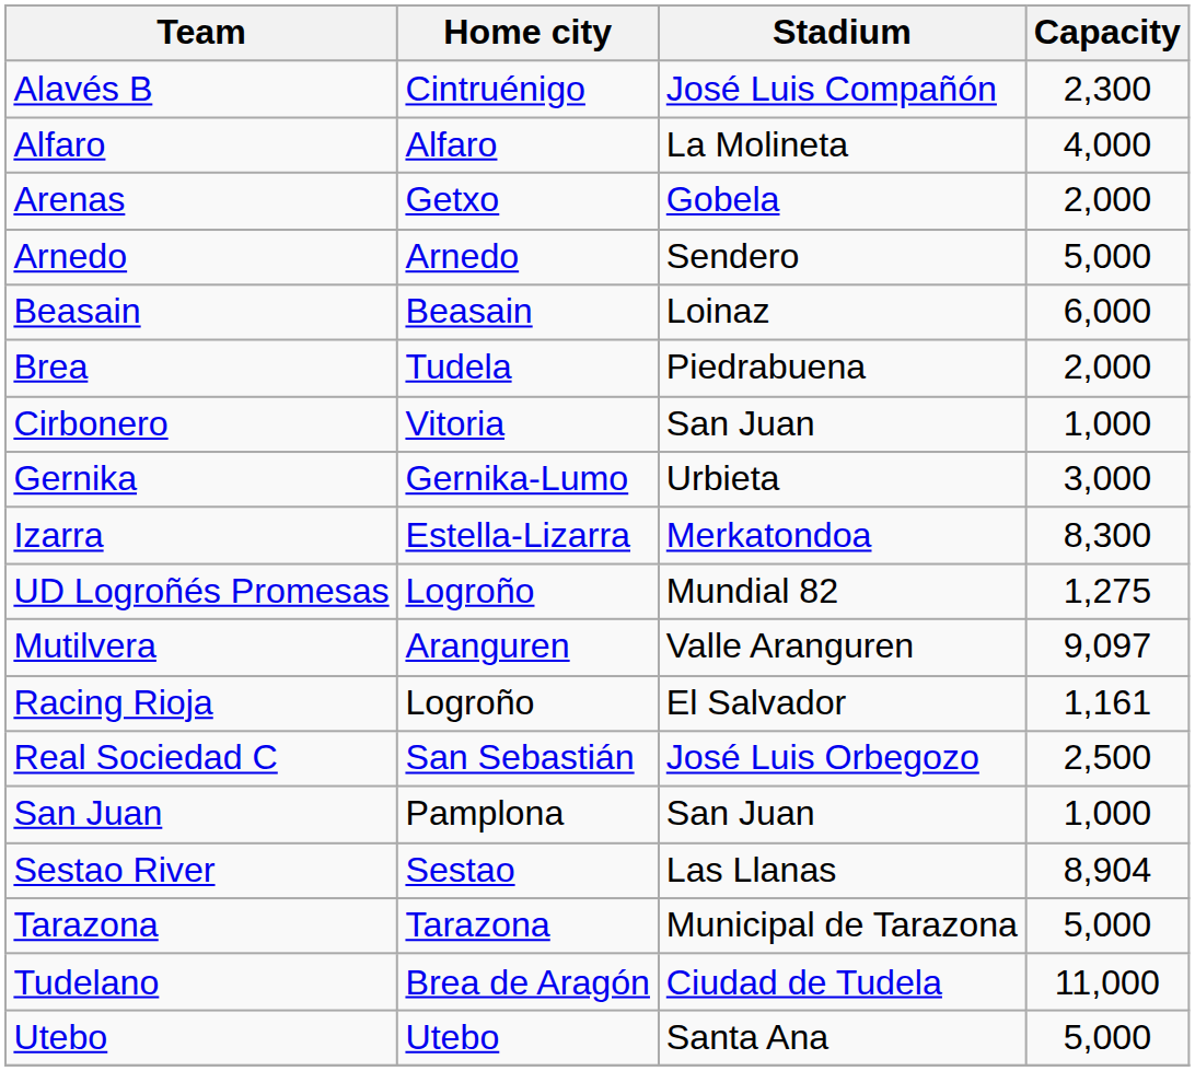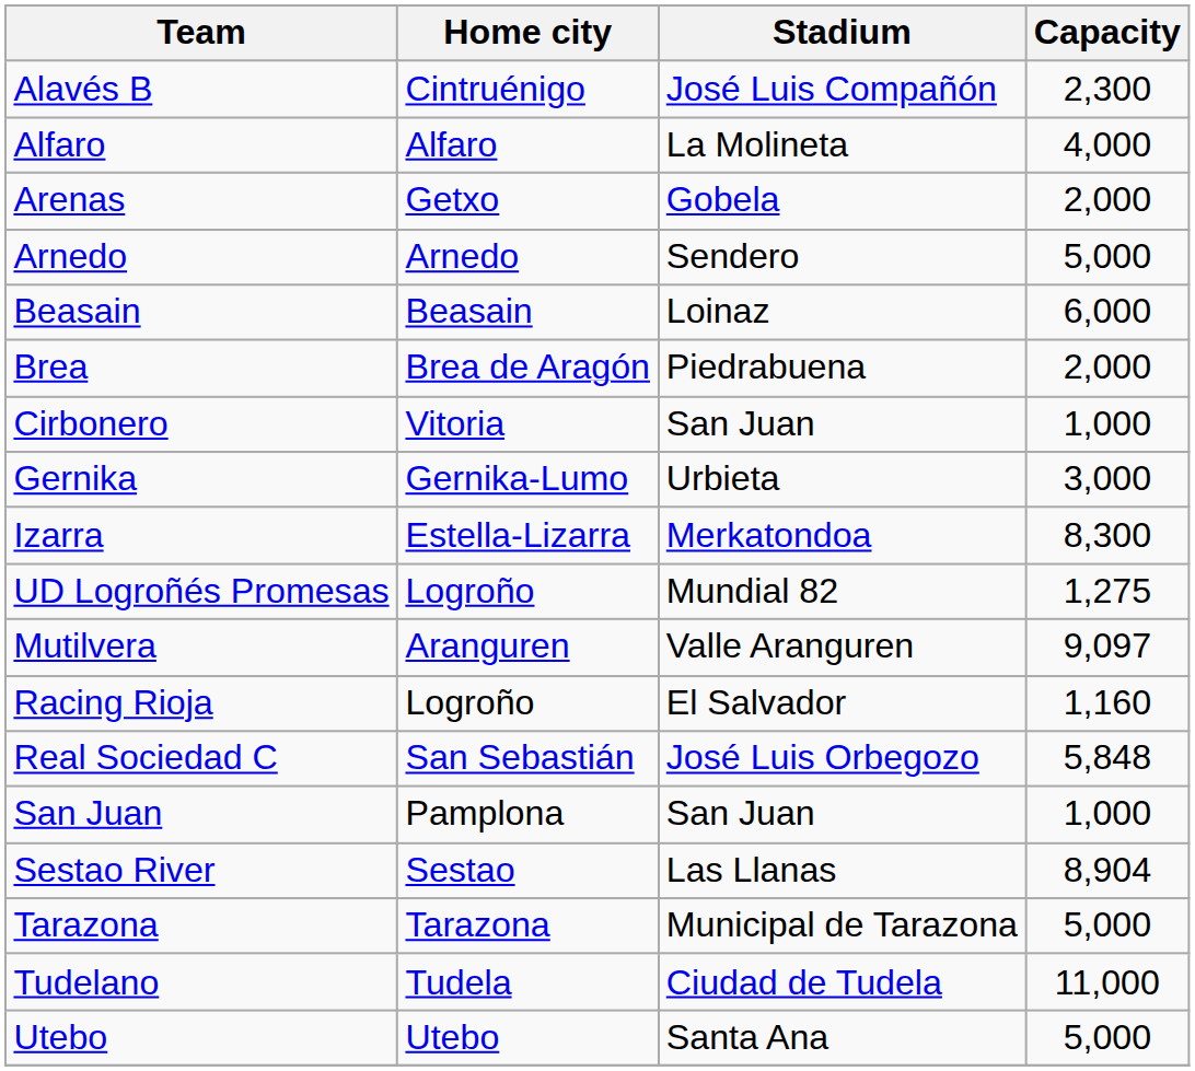 <table class="wikitable sortable">
 <tr>
 <th>Team</th>
 <th>Home city</th>
 <th>Stadium</th>
 <th>Capacity</th>
 </tr>
 <tr>
 <td><a href='#'>Alavés B</a></td>
 <td><a href='#'>Cintruénigo</a></td>
 <td><a href='#'>José Luis Compañón</a></td>
 <td align=center>2,300</td>
 </tr>
 <tr>
 <td><a href='#'>Alfaro</a></td>
 <td><a href='#'>Alfaro</a></td>
 <td>La Molineta</td>
 <td align=center>4,000</td>
 </tr>
 <tr>
 <td><a href='#'>Arenas</a></td>
 <td><a href='#'>Getxo</a></td>
 <td><a href='#'>Gobela</a></td>
 <td align=center>2,000</td>
 </tr>
 <tr>
 <td><a href='#'>Arnedo</a></td>
 <td><a href='#'>Arnedo</a></td>
 <td>Sendero</td>
 <td align=center>5,000</td>
 </tr>
 <tr>
 <td><a href='#'>Beasain</a></td>
 <td><a href='#'>Beasain</a></td>
 <td>Loinaz</td>
 <td align=center>6,000</td>
 </tr>
 <tr>
 <td><a href='#'>Brea</a></td>
-<td><a href='#'>Tudela</a></td>
+<td><a href='#'>Brea de Aragón</a></td>
 <td>Piedrabuena</td>
 <td align=center>2,000</td>
 </tr>
 <tr>
 <td><a href='#'>Cirbonero</a></td>
 <td><a href='#'>Vitoria</a></td>
 <td>San Juan</td>
 <td align=center>1,000</td>
 </tr>
 <tr>
 <td><a href='#'>Gernika</a></td>
 <td><a href='#'>Gernika-Lumo</a></td>
 <td>Urbieta</td>
 <td align=center>3,000</td>
 </tr>
 <tr>
 <td><a href='#'>Izarra</a></td>
 <td><a href='#'>Estella-Lizarra</a></td>
 <td><a href='#'>Merkatondoa</a></td>
 <td align=center>8,300</td>
 </tr>
 <tr>
 <td><a href='#'>UD Logroñés Promesas</a></td>
 <td><a href='#'>Logroño</a></td>
 <td>Mundial 82</td>
 <td align=center>1,275</td>
 </tr>
 <tr>
 <td><a href='#'>Mutilvera</a></td>
 <td><a href='#'>Aranguren</a></td>
 <td>Valle Aranguren</td>
 <td align=center>9,097</td>
 </tr>
 <tr>
 <td><a href='#'>Racing Rioja</a></td>
 <td>Logroño</td>
 <td>El Salvador</td>
-<td align=center>1,161</td>
+<td align=center>1,160</td>
 </tr>
 <tr>
 <td><a href='#'>Real Sociedad C</a></td>
 <td><a href='#'>San Sebastián</a></td>
 <td><a href='#'>José Luis Orbegozo</a></td>
-<td align=center>2,500</td>
+<td align=center>5,848</td>
 </tr>
 <tr>
 <td><a href='#'>San Juan</a></td>
 <td>Pamplona</td>
 <td>San Juan</td>
 <td align=center>1,000</td>
 </tr>
 <tr>
 <td><a href='#'>Sestao River</a></td>
 <td><a href='#'>Sestao</a></td>
 <td>Las Llanas</td>
 <td align=center>8,904</td>
 </tr>
 <tr>
 <td><a href='#'>Tarazona</a></td>
 <td><a href='#'>Tarazona</a></td>
 <td>Municipal de Tarazona</td>
 <td align=center>5,000</td>
 </tr>
 <tr>
 <td><a href='#'>Tudelano</a></td>
-<td><a href='#'>Brea de Aragón</a></td>
+<td><a href='#'>Tudela</a></td>
 <td><a href='#'>Ciudad de Tudela</a></td>
 <td align=center>11,000</td>
 </tr>
 <tr>
 <td><a href='#'>Utebo</a></td>
 <td><a href='#'>Utebo</a></td>
 <td>Santa Ana</td>
 <td align=center>5,000</td>
 </tr>
 <tr>
 </tr>
 </table>
